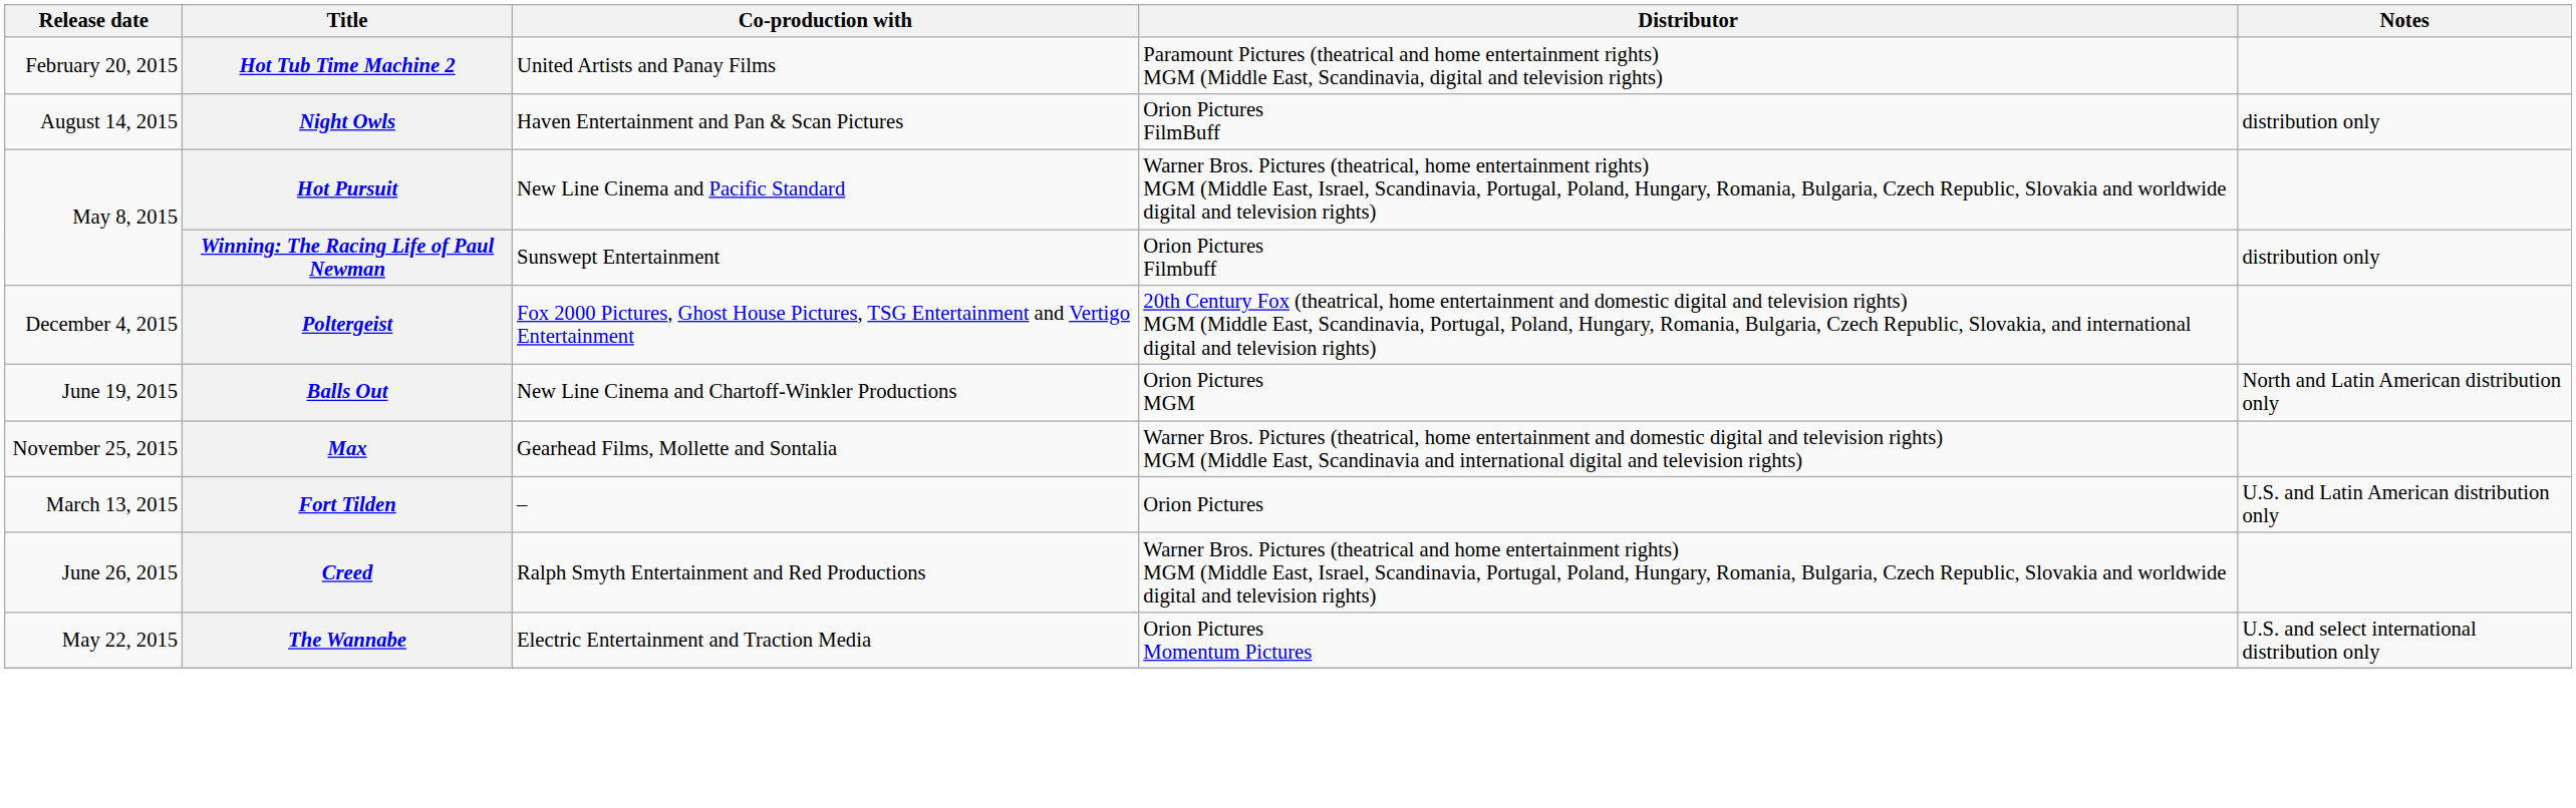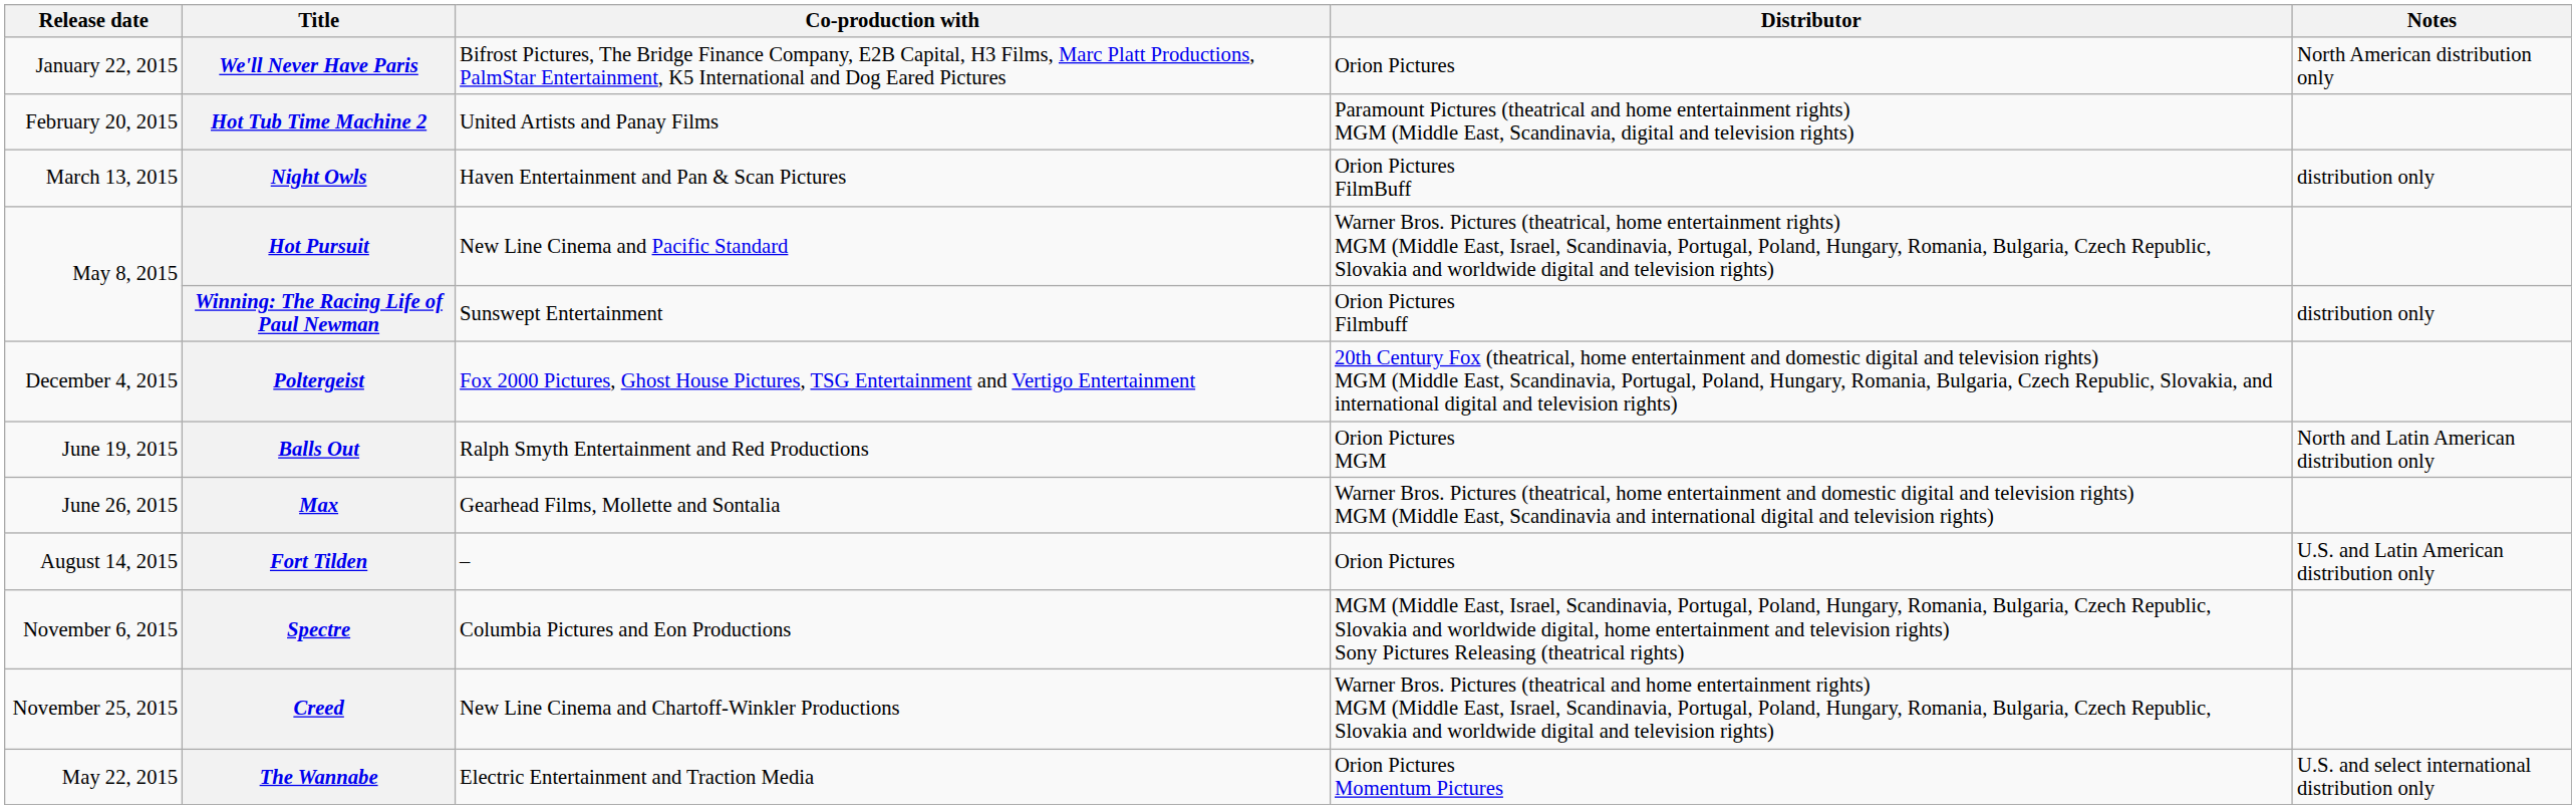 <table class="wikitable sortable" style="width:100%;">
 <tr>
 <th scope="col" style="width:130px;">Release date</th>
 <th>Title</th>
 <th>Co-production with</th>
 <th>Distributor</th>
 <th>Notes</th>
 </tr>
 <tr>
+<td style="text-align:right;">January 22, 2015</td>
+<th scope="row"><em><a href='#'>We'll Never Have Paris</a></em></th>
+<td>Bifrost Pictures, The Bridge Finance Company, E2B Capital, H3 Films, <a href='#'>Marc Platt Productions</a>, <a href='#'>PalmStar Entertainment</a>, K5 International and Dog Eared Pictures</td>
+<td>Orion Pictures</td>
+<td>North American distribution only</td>
+</tr>
+<tr>
 <td style="text-align:right;">February 20, 2015</td>
 <th scope="row"><em><a href='#'>Hot Tub Time Machine 2</a></em></th>
 <td>United Artists and Panay Films</td>
 <td>Paramount Pictures (theatrical and home entertainment rights) <br> MGM (Middle East, Scandinavia, digital and television rights)</td>
 <td></td>
 </tr>
 <tr>
-<td style="text-align:right;">August 14, 2015</td>
+<td style="text-align:right;">March 13, 2015</td>
 <th scope="row"><em><a href='#'>Night Owls</a></em></th>
 <td>Haven Entertainment and Pan & Scan Pictures</td>
 <td>Orion Pictures <br> FilmBuff</td>
 <td>distribution only</td>
 </tr>
 <tr>
 <td style="text-align:right;" rowspan="2">May 8, 2015</td>
 <th scope="row"><em><a href='#'>Hot Pursuit</a></em></th>
 <td>New Line Cinema and <a href='#'>Pacific Standard</a></td>
 <td>Warner Bros. Pictures (theatrical, home entertainment rights) <br> MGM (Middle East, Israel, Scandinavia, Portugal, Poland, Hungary, Romania, Bulgaria, Czech Republic, Slovakia and worldwide digital and television rights)</td>
 <td></td>
 </tr>
 <tr>
 <th scope="row"><em><a href='#'>Winning: The Racing Life of Paul Newman</a></em></th>
 <td>Sunswept Entertainment</td>
 <td>Orion Pictures <br> Filmbuff</td>
 <td>distribution only</td>
 </tr>
 <tr>
 <td style="text-align:right;">December 4, 2015</td>
 <th scope="row"><em><a href='#'>Poltergeist</a></em></th>
 <td><a href='#'>Fox 2000 Pictures</a>, <a href='#'>Ghost House Pictures</a>, <a href='#'>TSG Entertainment</a> and <a href='#'>Vertigo Entertainment</a></td>
 <td><a href='#'>20th Century Fox</a> (theatrical, home entertainment and domestic digital and television rights) <br> MGM (Middle East, Scandinavia, Portugal, Poland, Hungary, Romania, Bulgaria, Czech Republic, Slovakia, and international digital and television rights)</td>
 <td></td>
 </tr>
 <tr>
 <td style="text-align:right;">June 19, 2015</td>
 <th scope="row"><em><a href='#'>Balls Out</a></em></th>
-<td>New Line Cinema and Chartoff-Winkler Productions</td>
+<td>Ralph Smyth Entertainment and Red Productions</td>
 <td>Orion Pictures <br> MGM</td>
 <td>North and Latin American distribution only</td>
 </tr>
 <tr>
-<td style="text-align:right;">November 25, 2015</td>
+<td style="text-align:right;">June 26, 2015</td>
 <th scope="row"><em><a href='#'>Max</a></em></th>
 <td>Gearhead Films, Mollette and Sontalia</td>
 <td>Warner Bros. Pictures (theatrical, home entertainment and domestic digital and television rights) <br> MGM (Middle East, Scandinavia and international digital and television rights)</td>
 <td></td>
 </tr>
 <tr>
-<td style="text-align:right;">March 13, 2015</td>
+<td style="text-align:right;">August 14, 2015</td>
 <th scope="row"><em><a href='#'>Fort Tilden</a></em></th>
 <td>–</td>
 <td>Orion Pictures</td>
 <td>U.S. and Latin American distribution only</td>
 </tr>
 <tr>
-<td style="text-align:right;">June 26, 2015</td>
+<td style="text-align:right;">November 6, 2015</td>
+<th scope="row"><em><a href='#'>Spectre</a></em></th>
+<td>Columbia Pictures and Eon Productions</td>
+<td>MGM (Middle East, Israel, Scandinavia, Portugal, Poland, Hungary, Romania, Bulgaria, Czech Republic, Slovakia and worldwide digital, home entertainment and television rights) <br> Sony Pictures Releasing (theatrical rights)</td>
+<td></td>
+</tr>
+<tr>
+<td style="text-align:right;">November 25, 2015</td>
 <th scope="row"><em><a href='#'>Creed</a></em></th>
-<td>Ralph Smyth Entertainment and Red Productions</td>
+<td>New Line Cinema and Chartoff-Winkler Productions</td>
 <td>Warner Bros. Pictures (theatrical and home entertainment rights) <br> MGM (Middle East, Israel, Scandinavia, Portugal, Poland, Hungary, Romania, Bulgaria, Czech Republic, Slovakia and worldwide digital and television rights)</td>
 <td></td>
 </tr>
 <tr>
 <td style="text-align:right;">May 22, 2015</td>
 <th scope="row"><em><a href='#'>The Wannabe</a></em></th>
 <td>Electric Entertainment and Traction Media</td>
 <td>Orion Pictures <br> <a href='#'>Momentum Pictures</a></td>
 <td>U.S. and select international distribution only</td>
 </tr>
 <tr>
 </tr>
 </table>
